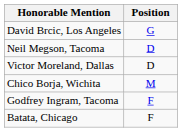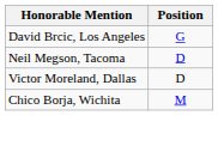 <table class="wikitable">
 <tr>
 <th>Honorable Mention</th>
 <th>  Position  </th>
 </tr>
 <tr>
 <td>David Brcic, Los Angeles</td>
 <td align=center><a href='#'>G</a></td>
 </tr>
 <tr>
 <td>Neil Megson, Tacoma</td>
 <td align=center><a href='#'>D</a></td>
 </tr>
 <tr>
 <td>Victor Moreland, Dallas</td>
 <td align=center>D</td>
 </tr>
 <tr>
 <td>Chico Borja, Wichita</td>
 <td align=center><a href='#'>M</a></td>
 </tr>
-<tr>
-<td>Godfrey Ingram, Tacoma</td>
-<td align=center><a href='#'>F</a></td>
-</tr>
-<tr>
-<td>Batata, Chicago</td>
-<td align=center>F</td>
-</tr>
 </table>
